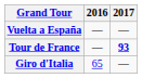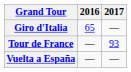 <table class="wikitable plainrowheaders">
 <tr>
 <th scope="col"><a href='#'>Grand Tour</a></th>
 <th scope="col">2016</th>
 <th scope="col">2017</th>
 </tr>
 <tr style="text-align:center;">
-<th scope="row"> <a href='#'>Vuelta a España</a></th>
-<td>—</td>
+<th scope="row"> <a href='#'>Giro d'Italia</a></th>
+<td style="text-align:center;"><a href='#'>65</a></td>
 <td>—</td>
 </tr>
 <tr style="text-align:center;">
 <th scope="row"> <a href='#'>Tour de France</a></th>
 <td>—</td>
-<td style="text-align:center;"><strong><a href='#'>93</a></strong></td>
+<td style="text-align:center;"><a href='#'>93</a></td>
 </tr>
 <tr style="text-align:center;">
-<th scope="row"> <a href='#'>Giro d'Italia</a></th>
-<td style="text-align:center;"><a href='#'>65</a></td>
+<th scope="row"> <a href='#'>Vuelta a España</a></th>
+<td>—</td>
 <td>—</td>
 </tr>
 </table>
